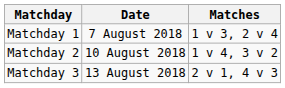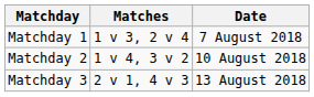 <table class="wikitable" style="text-align:center">
 <tr>
 <th>Matchday</th>
+<th>Matches</th>
 <th>Date</th>
-<th>Matches</th>
 </tr>
 <tr>
 <td>Matchday 1</td>
+<td>1 v 3, 2 v 4</td>
 <td>7 August 2018</td>
-<td>1 v 3, 2 v 4</td>
 </tr>
 <tr>
 <td>Matchday 2</td>
+<td>1 v 4, 3 v 2</td>
 <td>10 August 2018</td>
-<td>1 v 4, 3 v 2</td>
 </tr>
 <tr>
 <td>Matchday 3</td>
+<td>2 v 1, 4 v 3</td>
 <td>13 August 2018</td>
-<td>2 v 1, 4 v 3</td>
 </tr>
 </table>
